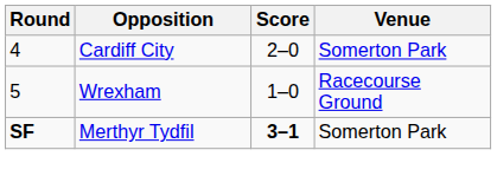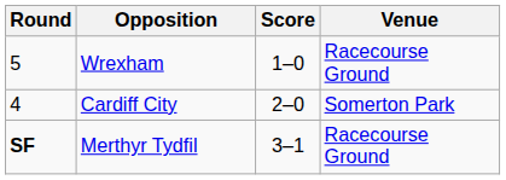 <table class="wikitable">
 <tr>
 <th width="45">Round</th>
 <th width="140">Opposition</th>
 <th width="45">Score</th>
 <th width="140">Venue</th>
 </tr>
 <tr>
+<td>5</td>
+<td><a href='#'>Wrexham</a></td>
+<td align="center">1–0</td>
+<td><a href='#'>Racecourse Ground</a></td>
+</tr>
+<tr>
 <td>4</td>
 <td><a href='#'>Cardiff City</a></td>
 <td align="center">2–0</td>
 <td><a href='#'>Somerton Park</a></td>
 </tr>
 <tr>
-<td>5</td>
-<td><a href='#'>Wrexham</a></td>
-<td align="center">1–0</td>
+<td><strong>SF</strong></td>
+<td><a href='#'>Merthyr Tydfil</a></td>
+<td align="center">3–1</td>
 <td><a href='#'>Racecourse Ground</a></td>
 </tr>
-<tr>
-<td><strong>SF</strong></td>
-<td><a href='#'>Merthyr Tydfil</a></td>
-<td align="center"><strong>3–1</strong></td>
-<td>Somerton Park</td>
-</tr>
 </table>
